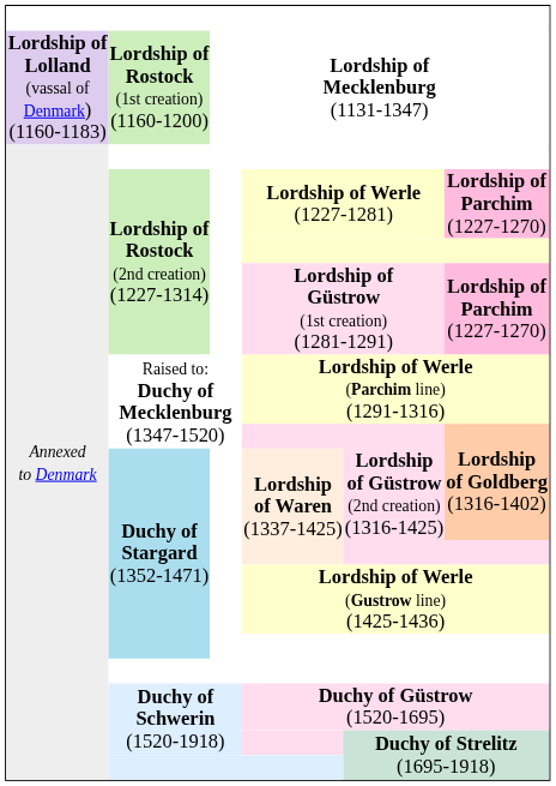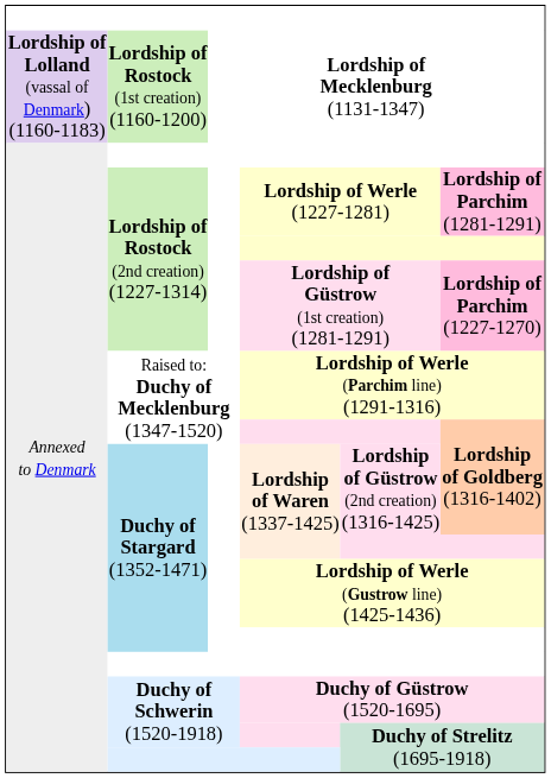 <table align="center" style="border-spacing: 0px; border: 1px solid black; text-align: center;">
 <tr>
 <td colspan=6 style="background: #fff;">      </td>
 </tr>
 <tr>
 <td colspan=1 style="background: #dce;"><strong>Lordship of<br>Lolland</strong><br><small>(vassal of<br><a href='#'>Denmark</a></small>)<br>(1160-1183)</td>
 <td colspan=1 rowspan="2"style="background: #ceb;"><strong>Lordship of<br>Rostock</strong><br><small>(1st creation)</small><br>(1160-1200)</td>
 <td colspan=4 rowspan="2" style="background: #fff;"><strong>Lordship of<br>Mecklenburg</strong> <br>(1131-1347)</td>
 </tr>
 <tr>
 <td colspan=1 rowspan="20" style="background: #eee;"><small><em>Annexed<br>to <a href='#'>Denmark</a></em></small></td>
 </tr>
 <tr>
 <td colspan=5 style="background: #fff;">      </td>
 </tr>
 <tr>
 <td colspan=1 rowspan="4" style="background: #ceb;"><strong>Lordship of<br>Rostock</strong><br><small>(2nd creation)</small><br>(1227-1314)</td>
 <td colspan=1 rowspan="4" style="background: #fff;">      </td>
 <td colspan=2 style="background: #ffc;"><strong>Lordship of Werle</strong> <br>(1227-1281)</td>
-<td colspan=1 style="background: #fbd;"><strong>Lordship of<br>Parchim</strong> <br>(1227-1270)</td>
+<td colspan=1 style="background: #fbd;"><strong>Lordship of<br>Parchim</strong> <br>(1281-1291)</td>
 </tr>
 <tr>
 <td colspan=3 style="background: #ffc;">      </td>
 </tr>
 <tr>
 <td colspan=2 style="background: #fde;"><strong>Lordship of<br>Güstrow</strong><br><small>(1st creation)</small><br>(1281-1291)</td>
 <td colspan=1 style="background: #fbd;"><strong>Lordship of<br>Parchim</strong> <br>(1227-1270)</td>
 </tr>
 <tr>
 <td colspan=3 rowspan="2" style="background: #ffc;"><strong>Lordship of Werle</strong> <br><small>(<span><strong>Parchim</strong></span> line)</small><br>(1291-1316)</td>
 </tr>
 <tr>
 <td colspan=2 rowspan="3" style="background: #fff;"><small>Raised to:</small><br><strong>Duchy of<br>Mecklenburg</strong><br>(1347-1520)</td>
 </tr>
 <tr>
 <td colspan=2 style="background: #fde;">      </td>
 <td colspan=1 rowspan="3" style="background: #fca;"><strong>Lordship<br>of Goldberg</strong> <br>(1316-1402)</td>
 </tr>
 <tr>
 <td colspan=1 rowspan="3" style="background: #fedf;"><strong>Lordship<br>of Waren</strong> <br>(1337-1425)</td>
 <td colspan=1 rowspan="2" style="background: #fde;"><strong>Lordship<br>of Güstrow</strong><br><small>(2nd creation)</small><br>(1316-1425)</td>
 </tr>
 <tr>
 <td colspan=1 rowspan="4" style="background: #ade;"><strong>Duchy of<br>Stargard</strong> <br>(1352-1471)</td>
 <td colspan=1 rowspan="3" style="background: #fff;">      </td>
 </tr>
 <tr>
 <td colspan=2 style="background: #fde;">      </td>
 </tr>
 <tr>
 <td colspan=3 style="background: #ffc;"><strong>Lordship of Werle</strong> <br><small>(<span><strong>Gustrow</strong></span> line)</small><br>(1425-1436)</td>
 </tr>
 <tr>
 <td colspan=4 style="background: #fff;">      </td>
 </tr>
 <tr>
 <td colspan=5 style="background: #fff;">      </td>
 </tr>
 <tr>
 <td colspan=2 rowspan="2"style="background: #def;"><strong>Duchy of<br>Schwerin</strong><br>(1520-1918)</td>
 <td colspan=3 style="background: #fde;"><strong>Duchy of Güstrow</strong><br>(1520-1695)</td>
 </tr>
 <tr>
 <td colspan=1 style="background: #fde;">      </td>
 <td colspan=2 rowspan="2" style="background: #bdcc;"><strong>Duchy of Strelitz</strong><br>(1695-1918)</td>
 </tr>
 <tr>
 <td colspan=3 style="background: #def;">      </td>
 </tr>
 </table>
